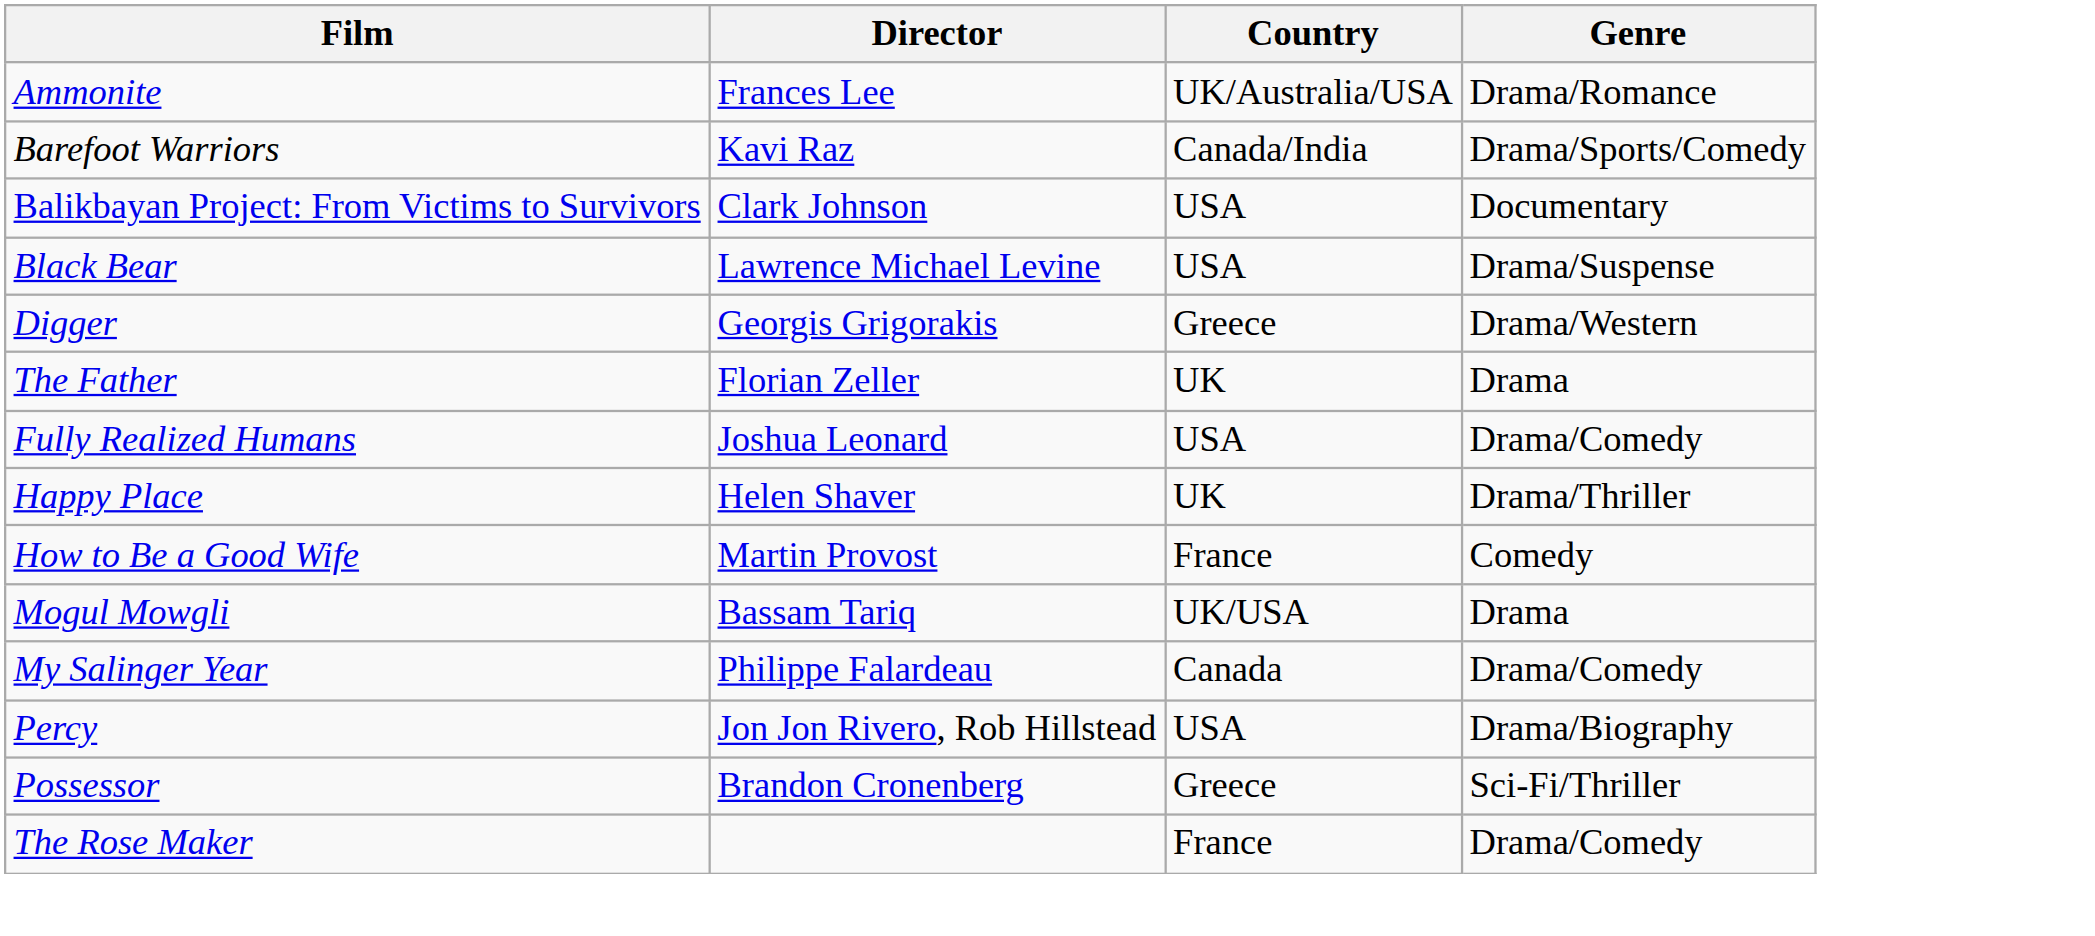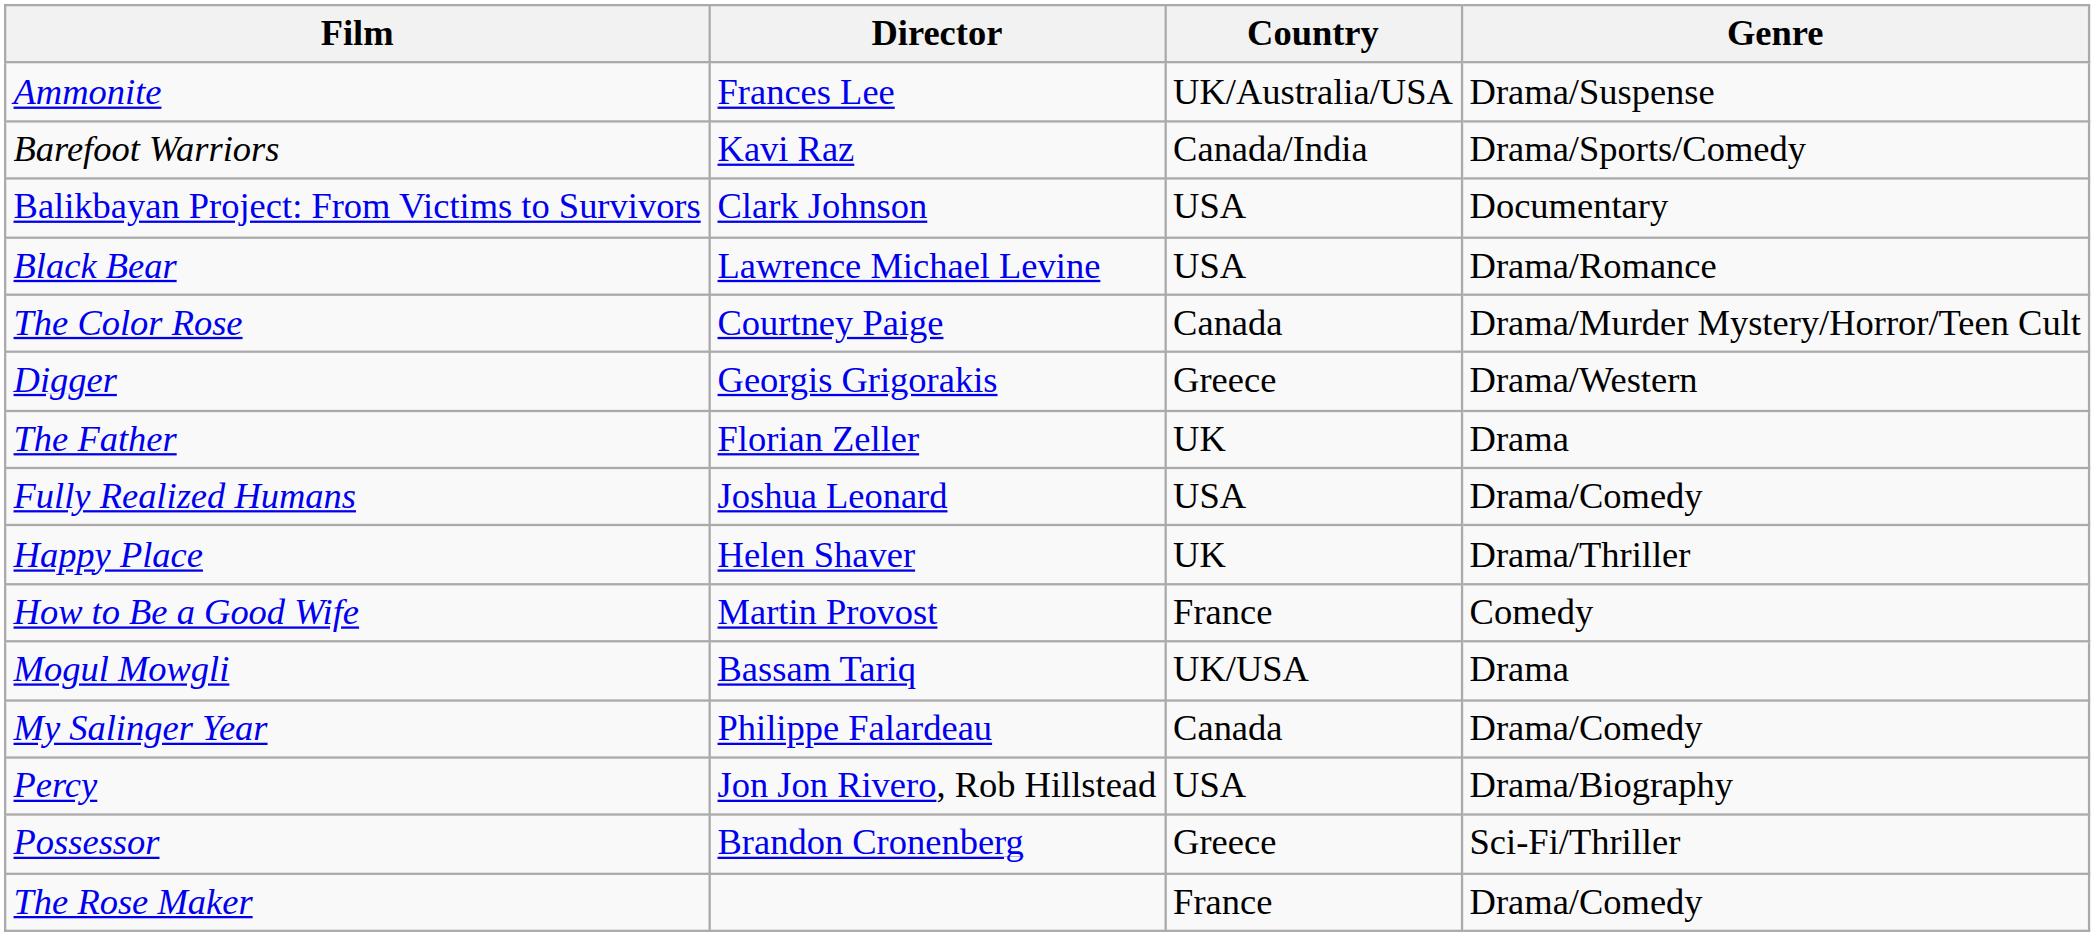 <table class="wikitable">
 <tr>
 <th>Film</th>
 <th>Director</th>
 <th>Country</th>
 <th>Genre</th>
 </tr>
 <tr>
 <td><a href='#'><em>Ammonite</em></a></td>
 <td><a href='#'>Frances Lee</a></td>
 <td>UK/Australia/USA</td>
-<td>Drama/Romance</td>
+<td>Drama/Suspense</td>
 </tr>
 <tr>
 <td><em>Barefoot Warriors</em></td>
 <td><a href='#'>Kavi Raz</a></td>
 <td>Canada/India</td>
 <td>Drama/Sports/Comedy</td>
 </tr>
 <tr>
 <td><a href='#'>Balikbayan Project: From Victims to Survivors</a></td>
 <td><a href='#'>Clark Johnson</a></td>
 <td>USA</td>
 <td>Documentary</td>
 </tr>
 <tr>
 <td><a href='#'><em>Black Bear</em></a></td>
 <td><a href='#'>Lawrence Michael Levine</a></td>
 <td>USA</td>
-<td>Drama/Suspense</td>
+<td>Drama/Romance</td>
+</tr>
+<tr>
+<td><em><a href='#'>The Color Rose</a></em></td>
+<td><a href='#'>Courtney Paige</a></td>
+<td>Canada</td>
+<td>Drama/Murder Mystery/Horror/Teen Cult</td>
 </tr>
 <tr>
 <td><a href='#'><em>Digger</em></a></td>
 <td><a href='#'>Georgis Grigorakis</a></td>
 <td>Greece</td>
 <td>Drama/Western</td>
 </tr>
 <tr>
 <td><a href='#'><em>The Father</em></a></td>
 <td><a href='#'>Florian Zeller</a></td>
 <td>UK</td>
 <td>Drama</td>
 </tr>
 <tr>
 <td><em><a href='#'>Fully Realized Humans</a></em></td>
 <td><a href='#'>Joshua Leonard</a></td>
 <td>USA</td>
 <td>Drama/Comedy</td>
 </tr>
 <tr>
 <td><a href='#'><em>Happy Place</em></a></td>
 <td><a href='#'>Helen Shaver</a></td>
 <td>UK</td>
 <td>Drama/Thriller</td>
 </tr>
 <tr>
 <td><em><a href='#'>How to Be a Good Wife</a></em></td>
 <td><a href='#'>Martin Provost</a></td>
 <td>France</td>
 <td>Comedy</td>
 </tr>
 <tr>
 <td><em><a href='#'>Mogul Mowgli</a></em></td>
 <td><a href='#'>Bassam Tariq</a></td>
 <td>UK/USA</td>
 <td>Drama</td>
 </tr>
 <tr>
 <td><em><a href='#'>My Salinger Year</a></em></td>
 <td><a href='#'>Philippe Falardeau</a></td>
 <td>Canada</td>
 <td>Drama/Comedy</td>
 </tr>
 <tr>
 <td><em><a href='#'>Percy</a></em></td>
 <td><a href='#'>Jon Jon Rivero</a>, Rob Hillstead</td>
 <td>USA</td>
 <td>Drama/Biography</td>
 </tr>
 <tr>
 <td><a href='#'><em>Possessor</em></a></td>
 <td><a href='#'>Brandon Cronenberg</a></td>
 <td>Greece</td>
 <td>Sci-Fi/Thriller</td>
 </tr>
 <tr>
 <td><em><a href='#'>The Rose Maker</a></em></td>
 <td></td>
 <td>France</td>
 <td>Drama/Comedy</td>
 </tr>
 </table>
